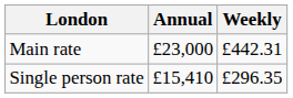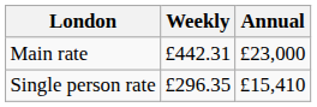 <table class="wikitable">
 <tr>
 <th>London</th>
+<th>Weekly</th>
 <th>Annual</th>
-<th>Weekly</th>
 </tr>
 <tr>
 <td>Main rate</td>
+<td>£442.31</td>
 <td>£23,000</td>
-<td>£442.31</td>
 </tr>
 <tr>
 <td>Single person rate</td>
+<td>£296.35</td>
 <td>£15,410</td>
-<td>£296.35</td>
 </tr>
 </table>
